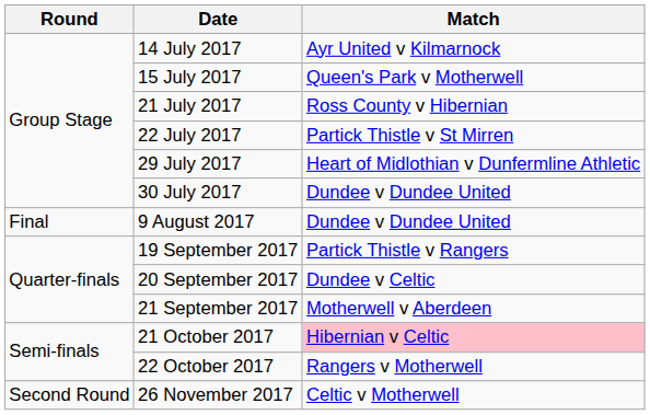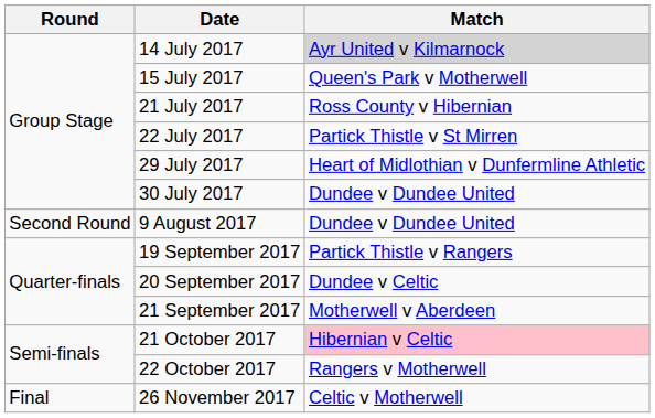 <table class="wikitable">
 <tr>
 <th>Round</th>
 <th>Date</th>
 <th>Match</th>
 </tr>
 <tr>
 <td rowspan=6>Group Stage</td>
 <td>14 July 2017</td>
-<td><a href='#'>Ayr United</a> v <a href='#'>Kilmarnock</a></td>
+<td style="background: lightgrey;"><a href='#'>Ayr United</a> v <a href='#'>Kilmarnock</a></td>
 </tr>
 <tr>
 <td>15 July 2017</td>
 <td><a href='#'>Queen's Park</a> v <a href='#'>Motherwell</a></td>
 </tr>
 <tr>
 <td>21 July 2017</td>
 <td><a href='#'>Ross County</a> v <a href='#'>Hibernian</a></td>
 </tr>
 <tr>
 <td>22 July 2017</td>
 <td><a href='#'>Partick Thistle</a> v <a href='#'>St Mirren</a></td>
 </tr>
 <tr>
 <td>29 July 2017</td>
 <td><a href='#'>Heart of Midlothian</a> v <a href='#'>Dunfermline Athletic</a></td>
 </tr>
 <tr>
 <td>30 July 2017</td>
 <td><a href='#'>Dundee</a> v <a href='#'>Dundee United</a></td>
 </tr>
 <tr>
-<td>Final</td>
+<td>Second Round</td>
 <td>9 August 2017</td>
 <td><a href='#'>Dundee</a> v <a href='#'>Dundee United</a></td>
 </tr>
 <tr>
 <td rowspan=3>Quarter-finals</td>
 <td>19 September 2017</td>
 <td><a href='#'>Partick Thistle</a> v <a href='#'>Rangers</a></td>
 </tr>
 <tr>
 <td>20 September 2017</td>
 <td><a href='#'>Dundee</a> v <a href='#'>Celtic</a></td>
 </tr>
 <tr>
 <td>21 September 2017</td>
 <td><a href='#'>Motherwell</a> v <a href='#'>Aberdeen</a></td>
 </tr>
 <tr>
 <td rowspan=2>Semi-finals</td>
 <td>21 October 2017</td>
 <td style="background: pink;"><a href='#'>Hibernian</a> v <a href='#'>Celtic</a></td>
 </tr>
 <tr>
 <td>22 October 2017</td>
 <td><a href='#'>Rangers</a> v <a href='#'>Motherwell</a></td>
 </tr>
 <tr>
-<td>Second Round</td>
+<td>Final</td>
 <td>26 November 2017</td>
 <td><a href='#'>Celtic</a> v <a href='#'>Motherwell</a></td>
 </tr>
 </table>
